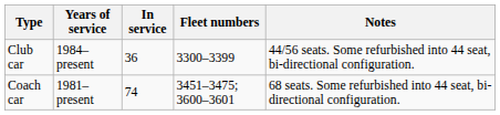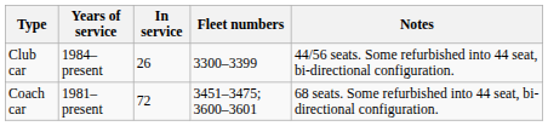 <table class="wikitable">
 <tr>
 <th>Type</th>
 <th>Years of service</th>
 <th>In service</th>
 <th>Fleet numbers</th>
 <th>Notes</th>
 </tr>
 <tr>
 <td>Club car</td>
 <td>1984–present</td>
-<td>36</td>
+<td>26</td>
 <td>3300–3399</td>
 <td>44/56 seats. Some refurbished into 44 seat, bi-directional configuration.</td>
 </tr>
 <tr>
 <td>Coach car</td>
 <td>1981–present</td>
-<td>74</td>
+<td>72</td>
 <td>3451–3475; 3600–3601</td>
 <td>68 seats. Some refurbished into 44 seat, bi-directional configuration.</td>
 </tr>
 </table>
